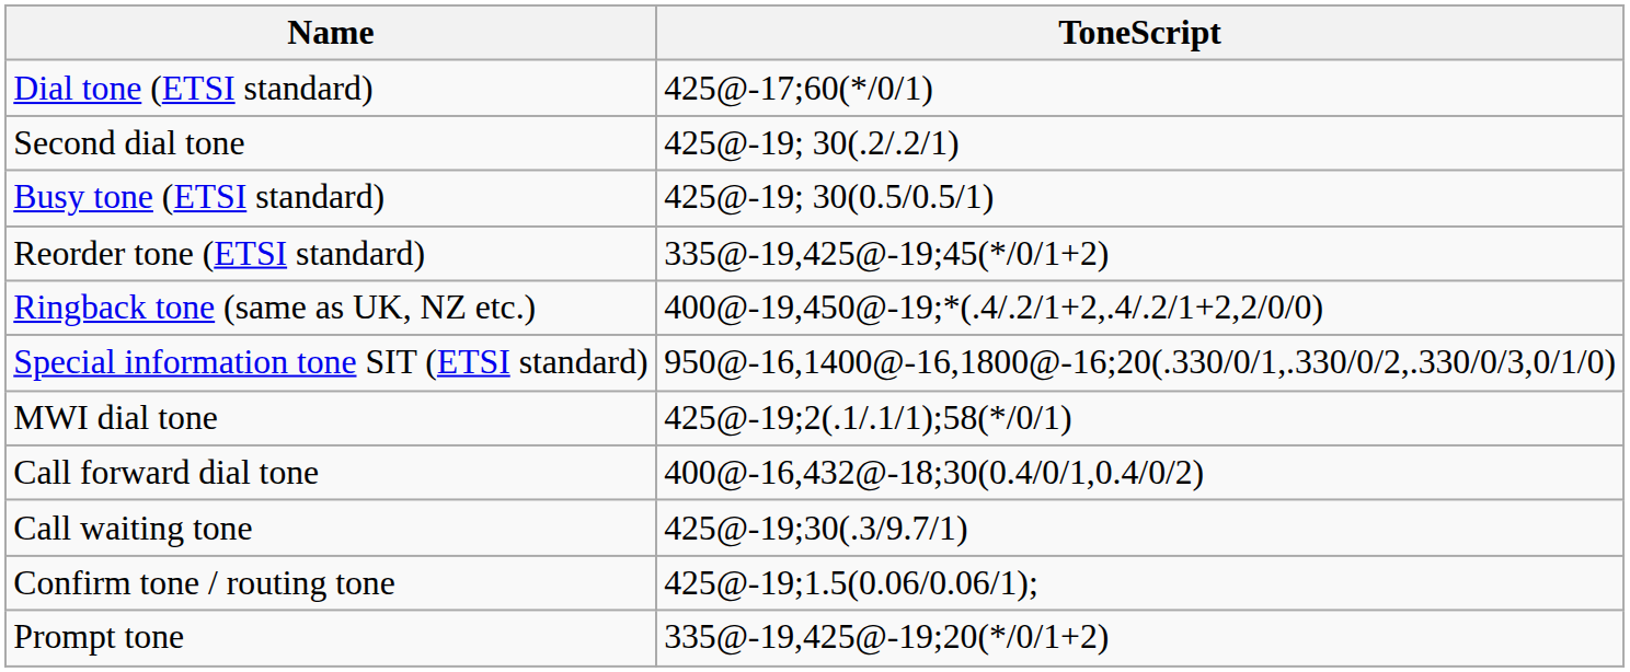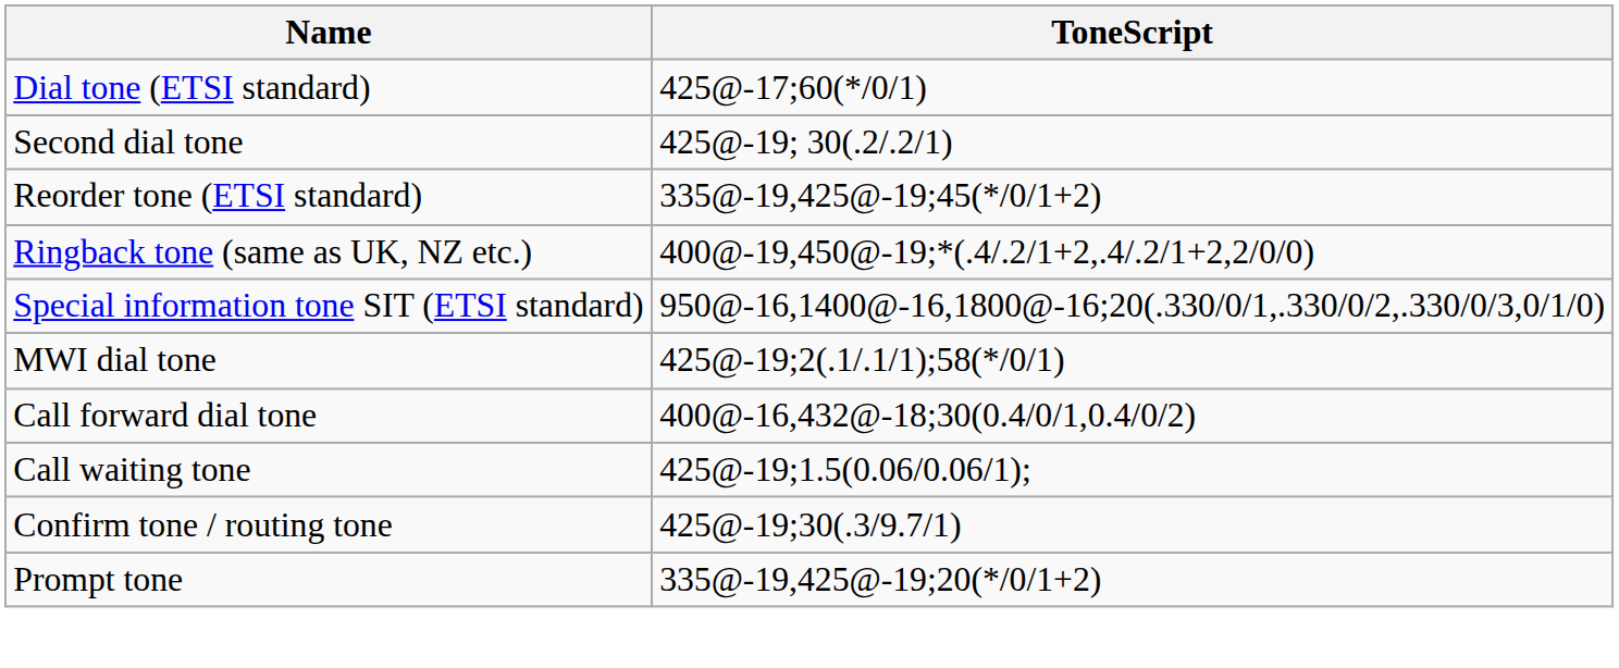 <table class="wikitable">
 <tr>
 <th>Name</th>
 <th>ToneScript</th>
 </tr>
 <tr>
 <td><a href='#'>Dial tone</a> (<a href='#'>ETSI</a> standard)</td>
 <td>425@-17;60(*/0/1)</td>
 </tr>
 <tr>
 <td>Second dial tone</td>
 <td>425@-19; 30(.2/.2/1)</td>
-</tr>
-<tr>
-<td><a href='#'>Busy tone</a> (<a href='#'>ETSI</a> standard)</td>
-<td>425@-19; 30(0.5/0.5/1)</td>
 </tr>
 <tr>
 <td>Reorder tone (<a href='#'>ETSI</a> standard)</td>
 <td>335@-19,425@-19;45(*/0/1+2)</td>
 </tr>
 <tr>
 <td><a href='#'>Ringback tone</a> (same as UK, NZ etc.)</td>
 <td>400@-19,450@-19;*(.4/.2/1+2,.4/.2/1+2,2/0/0)</td>
 </tr>
 <tr>
 <td><a href='#'>Special information tone</a> SIT (<a href='#'>ETSI</a> standard)</td>
 <td>950@-16,1400@-16,1800@-16;20(.330/0/1,.330/0/2,.330/0/3,0/1/0)</td>
 </tr>
 <tr>
 <td>MWI dial tone</td>
 <td>425@-19;2(.1/.1/1);58(*/0/1)</td>
 </tr>
 <tr>
 <td>Call forward dial tone</td>
 <td>400@-16,432@-18;30(0.4/0/1,0.4/0/2)</td>
 </tr>
 <tr>
 <td>Call waiting tone</td>
-<td>425@-19;30(.3/9.7/1)</td>
+<td>425@-19;1.5(0.06/0.06/1);</td>
 </tr>
 <tr>
 <td>Confirm tone / routing tone</td>
-<td>425@-19;1.5(0.06/0.06/1);</td>
+<td>425@-19;30(.3/9.7/1)</td>
 </tr>
 <tr>
 <td>Prompt tone</td>
 <td>335@-19,425@-19;20(*/0/1+2)</td>
 </tr>
 </table>
